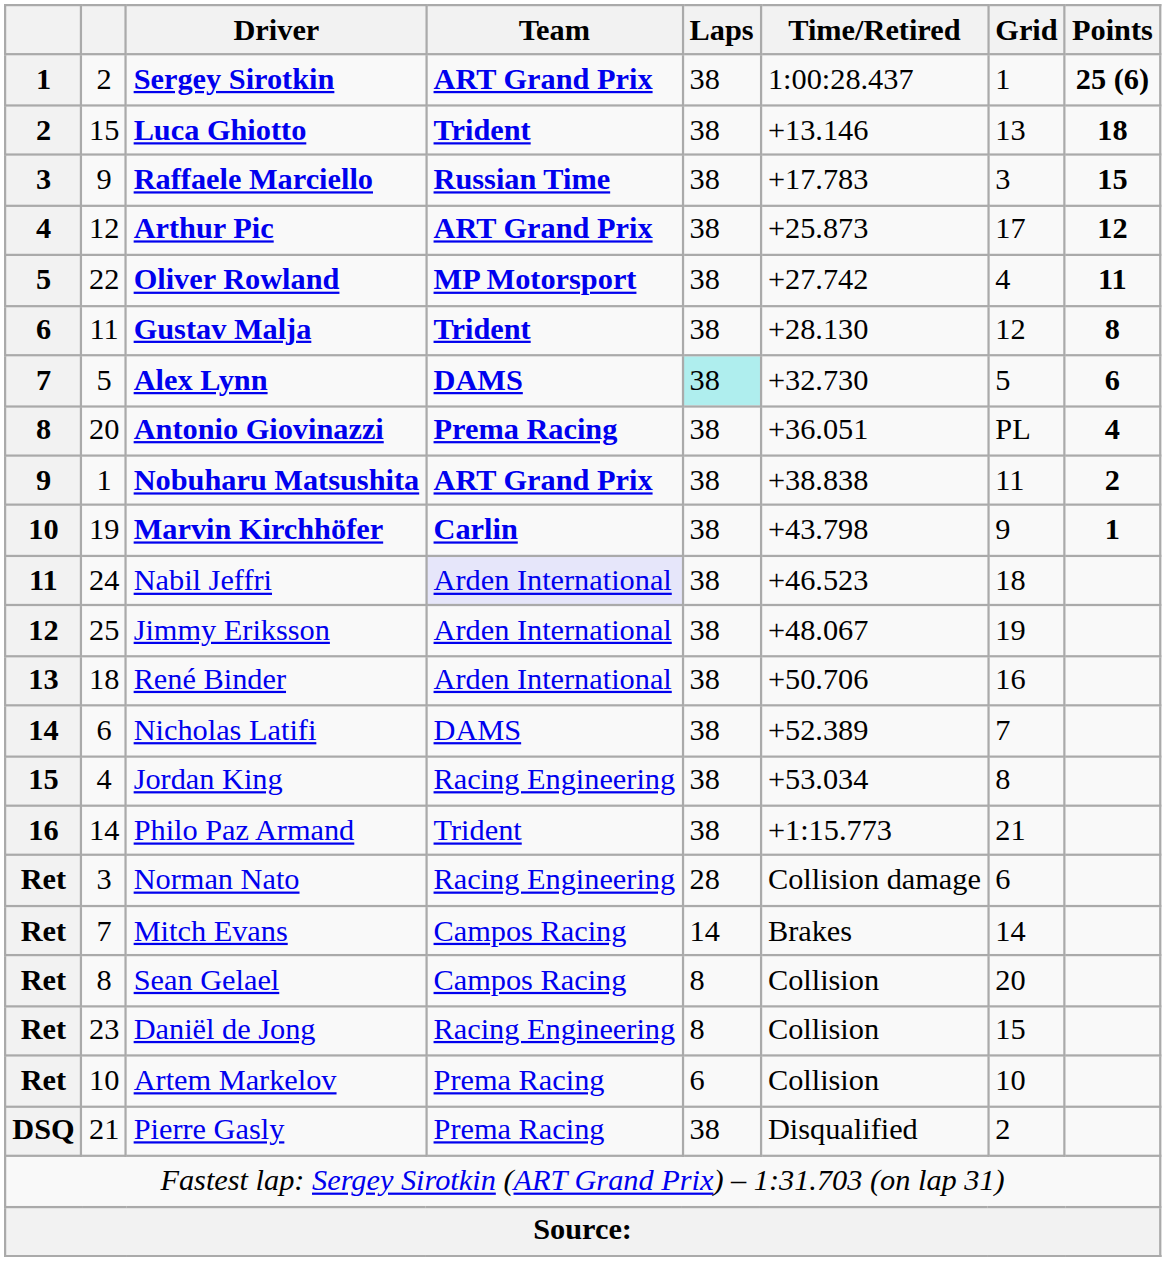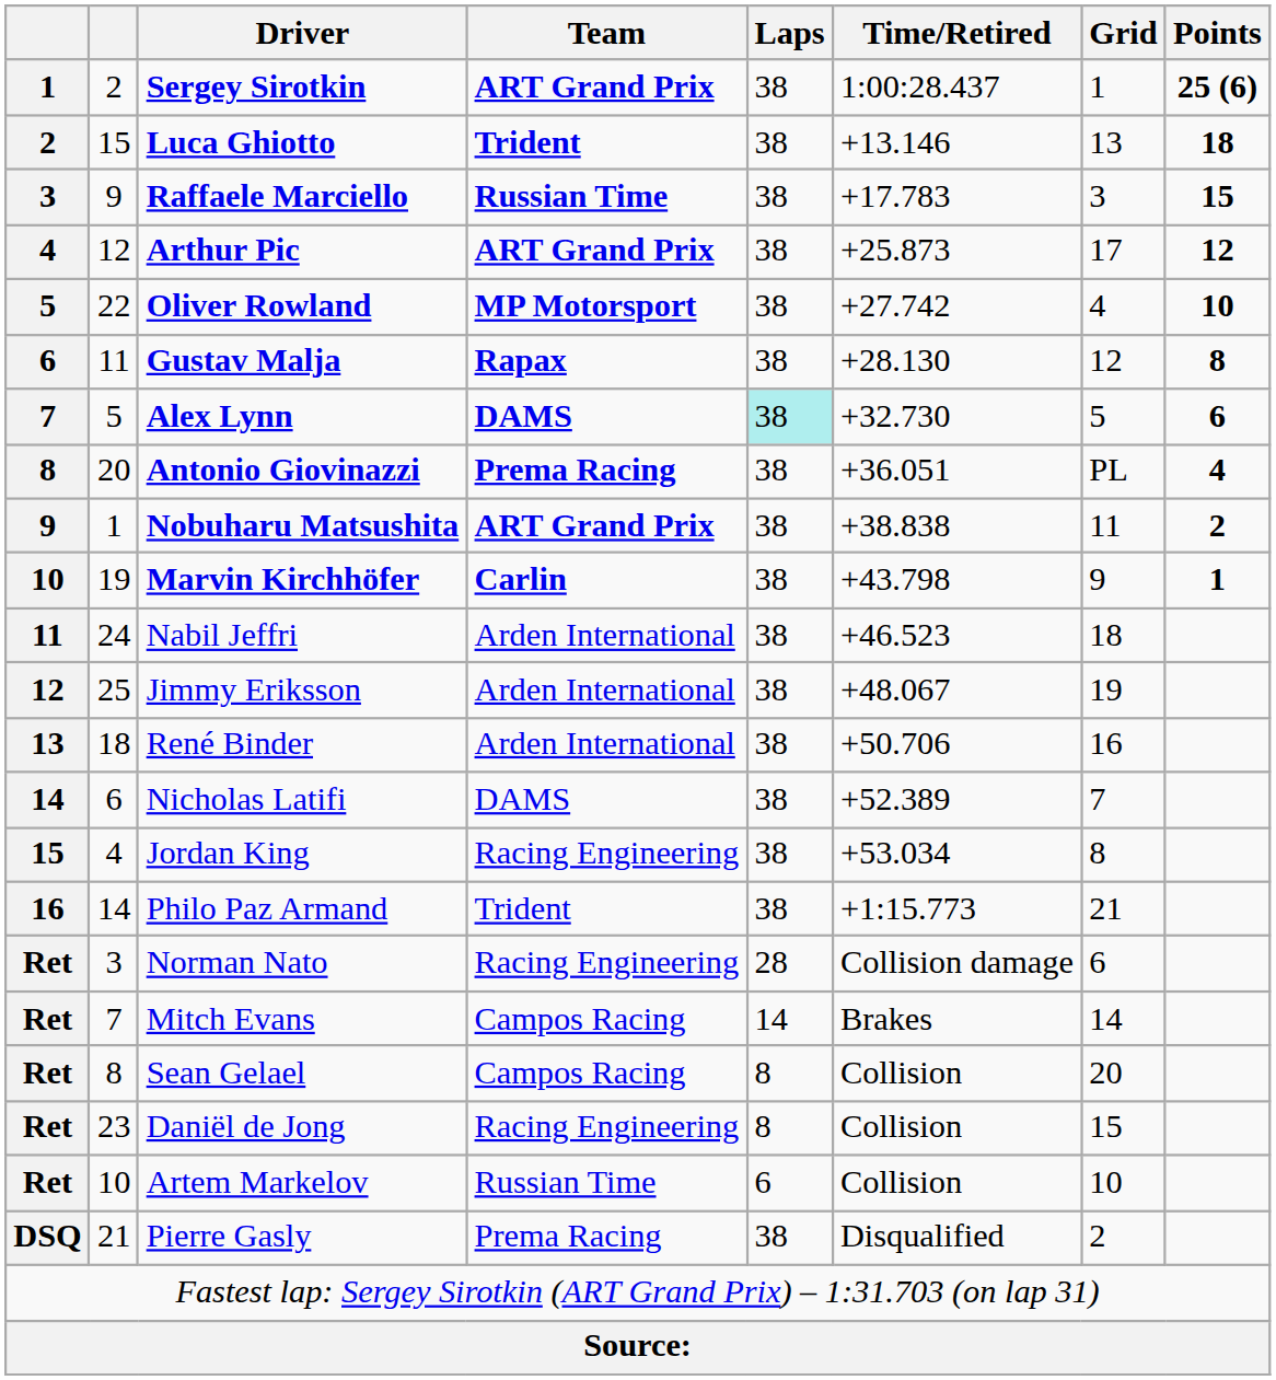 <table class="wikitable" style="font-size:85%">
 <tr>
 <th></th>
 <th></th>
 <th>Driver</th>
 <th>Team</th>
 <th>Laps</th>
 <th>Time/Retired</th>
 <th>Grid</th>
 <th>Points</th>
 </tr>
 <tr>
 <th>1</th>
 <td align="center">2</td>
 <td> <strong><a href='#'>Sergey Sirotkin</a></strong></td>
 <td><strong><a href='#'>ART Grand Prix</a></strong></td>
 <td>38</td>
 <td>1:00:28.437</td>
 <td>1</td>
 <td align="center"><strong>25 (6)</strong></td>
 </tr>
 <tr>
 <th>2</th>
 <td align="center">15</td>
 <td> <strong><a href='#'>Luca Ghiotto</a></strong></td>
 <td><strong><a href='#'>Trident</a></strong></td>
 <td>38</td>
 <td>+13.146</td>
 <td>13</td>
 <td align="center"><strong>18</strong></td>
 </tr>
 <tr>
 <th>3</th>
 <td align="center">9</td>
 <td> <strong><a href='#'>Raffaele Marciello</a></strong></td>
 <td><strong><a href='#'>Russian Time</a></strong></td>
 <td>38</td>
 <td>+17.783</td>
 <td>3</td>
 <td align="center"><strong>15</strong></td>
 </tr>
 <tr>
 <th>4</th>
 <td align="center">12</td>
 <td> <strong><a href='#'>Arthur Pic</a></strong></td>
 <td><strong><a href='#'>ART Grand Prix</a></strong></td>
 <td>38</td>
 <td>+25.873</td>
 <td>17</td>
 <td align="center"><strong>12</strong></td>
 </tr>
 <tr>
 <th>5</th>
 <td align="center">22</td>
 <td> <strong><a href='#'>Oliver Rowland</a></strong></td>
 <td><strong><a href='#'>MP Motorsport</a></strong></td>
 <td>38</td>
 <td>+27.742</td>
 <td>4</td>
-<td align="center"><strong>11</strong></td>
+<td align="center"><strong>10</strong></td>
 </tr>
 <tr>
 <th>6</th>
 <td align="center">11</td>
 <td> <strong><a href='#'>Gustav Malja</a></strong></td>
-<td><strong><a href='#'>Trident</a></strong></td>
+<td><strong><a href='#'>Rapax</a></strong></td>
 <td>38</td>
 <td>+28.130</td>
 <td>12</td>
 <td align="center"><strong>8</strong></td>
 </tr>
 <tr>
 <th>7</th>
 <td align="center">5</td>
 <td> <strong><a href='#'>Alex Lynn</a></strong></td>
 <td><strong><a href='#'>DAMS</a></strong></td>
 <td style="background: paleturquoise;">38</td>
 <td>+32.730</td>
 <td>5</td>
 <td align="center"><strong>6</strong></td>
 </tr>
 <tr>
 <th>8</th>
 <td align="center">20</td>
 <td> <strong><a href='#'>Antonio Giovinazzi</a></strong></td>
 <td><strong><a href='#'>Prema Racing</a></strong></td>
 <td>38</td>
 <td>+36.051</td>
 <td>PL</td>
 <td align="center"><strong>4</strong></td>
 </tr>
 <tr>
 <th>9</th>
 <td align="center">1</td>
 <td> <strong><a href='#'>Nobuharu Matsushita</a></strong></td>
 <td><strong><a href='#'>ART Grand Prix</a></strong></td>
 <td>38</td>
 <td>+38.838</td>
 <td>11</td>
 <td align="center"><strong>2</strong></td>
 </tr>
 <tr>
 <th>10</th>
 <td align="center">19</td>
 <td> <strong><a href='#'>Marvin Kirchhöfer</a></strong></td>
 <td><strong><a href='#'>Carlin</a></strong></td>
 <td>38</td>
 <td>+43.798</td>
 <td>9</td>
 <td align="center"><strong>1</strong></td>
 </tr>
 <tr>
 <th>11</th>
 <td align="center">24</td>
 <td> <a href='#'>Nabil Jeffri</a></td>
-<td style="background: lavender;"><a href='#'>Arden International</a></td>
+<td><a href='#'>Arden International</a></td>
 <td>38</td>
 <td>+46.523</td>
 <td>18</td>
 <td></td>
 </tr>
 <tr>
 <th>12</th>
 <td align="center">25</td>
 <td> <a href='#'>Jimmy Eriksson</a></td>
 <td><a href='#'>Arden International</a></td>
 <td>38</td>
 <td>+48.067</td>
 <td>19</td>
 <td></td>
 </tr>
 <tr>
 <th>13</th>
 <td align="center">18</td>
 <td> <a href='#'>René Binder</a></td>
 <td><a href='#'>Arden International</a></td>
 <td>38</td>
 <td>+50.706</td>
 <td>16</td>
 <td></td>
 </tr>
 <tr>
 <th>14</th>
 <td align="center">6</td>
 <td> <a href='#'>Nicholas Latifi</a></td>
 <td><a href='#'>DAMS</a></td>
 <td>38</td>
 <td>+52.389</td>
 <td>7</td>
 <td></td>
 </tr>
 <tr>
 <th>15</th>
 <td align="center">4</td>
 <td> <a href='#'>Jordan King</a></td>
 <td><a href='#'>Racing Engineering</a></td>
 <td>38</td>
 <td>+53.034</td>
 <td>8</td>
 <td></td>
 </tr>
 <tr>
 <th>16</th>
 <td align="center">14</td>
 <td> <a href='#'>Philo Paz Armand</a></td>
 <td><a href='#'>Trident</a></td>
 <td>38</td>
 <td>+1:15.773</td>
 <td>21</td>
 <td></td>
 </tr>
 <tr>
 <th>Ret</th>
 <td align="center">3</td>
 <td> <a href='#'>Norman Nato</a></td>
 <td><a href='#'>Racing Engineering</a></td>
 <td>28</td>
 <td>Collision damage</td>
 <td>6</td>
 <td></td>
 </tr>
 <tr>
 <th>Ret</th>
 <td align="center">7</td>
 <td> <a href='#'>Mitch Evans</a></td>
 <td><a href='#'>Campos Racing</a></td>
 <td>14</td>
 <td>Brakes</td>
 <td>14</td>
 <td></td>
 </tr>
 <tr>
 <th>Ret</th>
 <td align="center">8</td>
 <td> <a href='#'>Sean Gelael</a></td>
 <td><a href='#'>Campos Racing</a></td>
 <td>8</td>
 <td>Collision</td>
 <td>20</td>
 <td></td>
 </tr>
 <tr>
 <th>Ret</th>
 <td align="center">23</td>
 <td> <a href='#'>Daniël de Jong</a></td>
 <td><a href='#'>Racing Engineering</a></td>
 <td>8</td>
 <td>Collision</td>
 <td>15</td>
 <td></td>
 </tr>
 <tr>
 <th>Ret</th>
 <td align="center">10</td>
 <td> <a href='#'>Artem Markelov</a></td>
-<td><a href='#'>Prema Racing</a></td>
+<td><a href='#'>Russian Time</a></td>
 <td>6</td>
 <td>Collision</td>
 <td>10</td>
 <td></td>
 </tr>
 <tr>
 <th>DSQ</th>
 <td align="center">21</td>
 <td> <a href='#'>Pierre Gasly</a></td>
 <td><a href='#'>Prema Racing</a></td>
 <td>38</td>
 <td>Disqualified</td>
 <td>2</td>
 <td></td>
 </tr>
 <tr>
 <td colspan="8" align="center"><em>Fastest lap:  <a href='#'>Sergey Sirotkin</a> (<a href='#'>ART Grand Prix</a>) – 1:31.703 (on lap 31)</em></td>
 </tr>
 <tr>
 <th colspan="8">Source:</th>
 </tr>
 <tr>
 </tr>
 </table>
